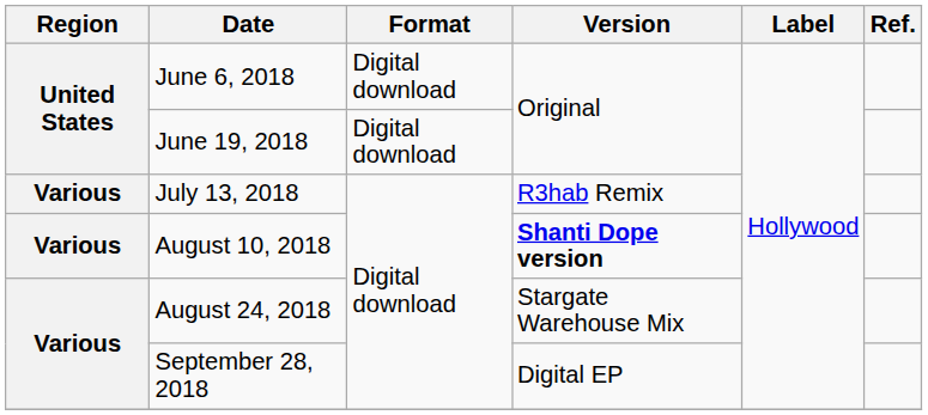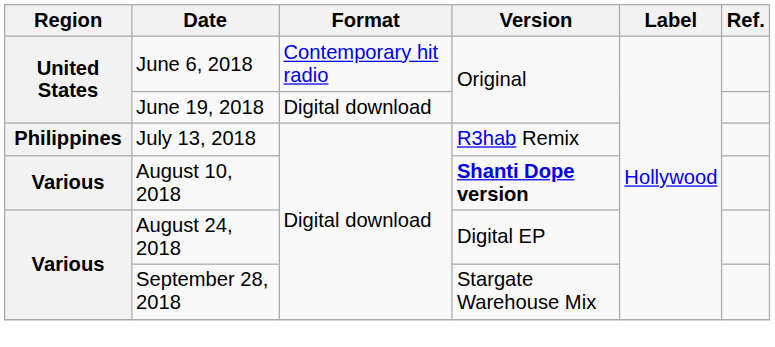 <table class="wikitable sortable plainrowheaders">
 <tr>
 <th scope="col">Region</th>
 <th scope="col">Date</th>
 <th scope="col">Format</th>
 <th>Version</th>
 <th scope="col">Label</th>
 <th scope="col">Ref.</th>
 </tr>
 <tr>
 <th scope="row" rowspan="2">United States</th>
 <td>June 6, 2018</td>
-<td>Digital download</td>
+<td><a href='#'>Contemporary hit radio</a></td>
 <td rowspan="2">Original</td>
 <td rowspan="6"><a href='#'>Hollywood</a></td>
 <td></td>
 </tr>
 <tr>
 <td>June 19, 2018</td>
 <td>Digital download</td>
 <td></td>
 </tr>
 <tr>
-<th scope="row">Various</th>
+<th scope="row">Philippines</th>
 <td>July 13, 2018</td>
 <td rowspan="4">Digital download</td>
 <td><a href='#'>R3hab</a> Remix</td>
 <td></td>
 </tr>
 <tr>
 <th scope="row">Various</th>
 <td>August 10, 2018</td>
 <td><strong><a href='#'>Shanti Dope</a> version</strong></td>
 <td></td>
 </tr>
 <tr>
 <th scope="row" rowspan="2">Various</th>
 <td>August 24, 2018</td>
-<td>Stargate Warehouse Mix</td>
+<td>Digital EP</td>
 <td></td>
 </tr>
 <tr>
 <td>September 28, 2018</td>
-<td>Digital EP</td>
+<td>Stargate Warehouse Mix</td>
 <td></td>
 </tr>
 <tr>
 </tr>
 </table>
